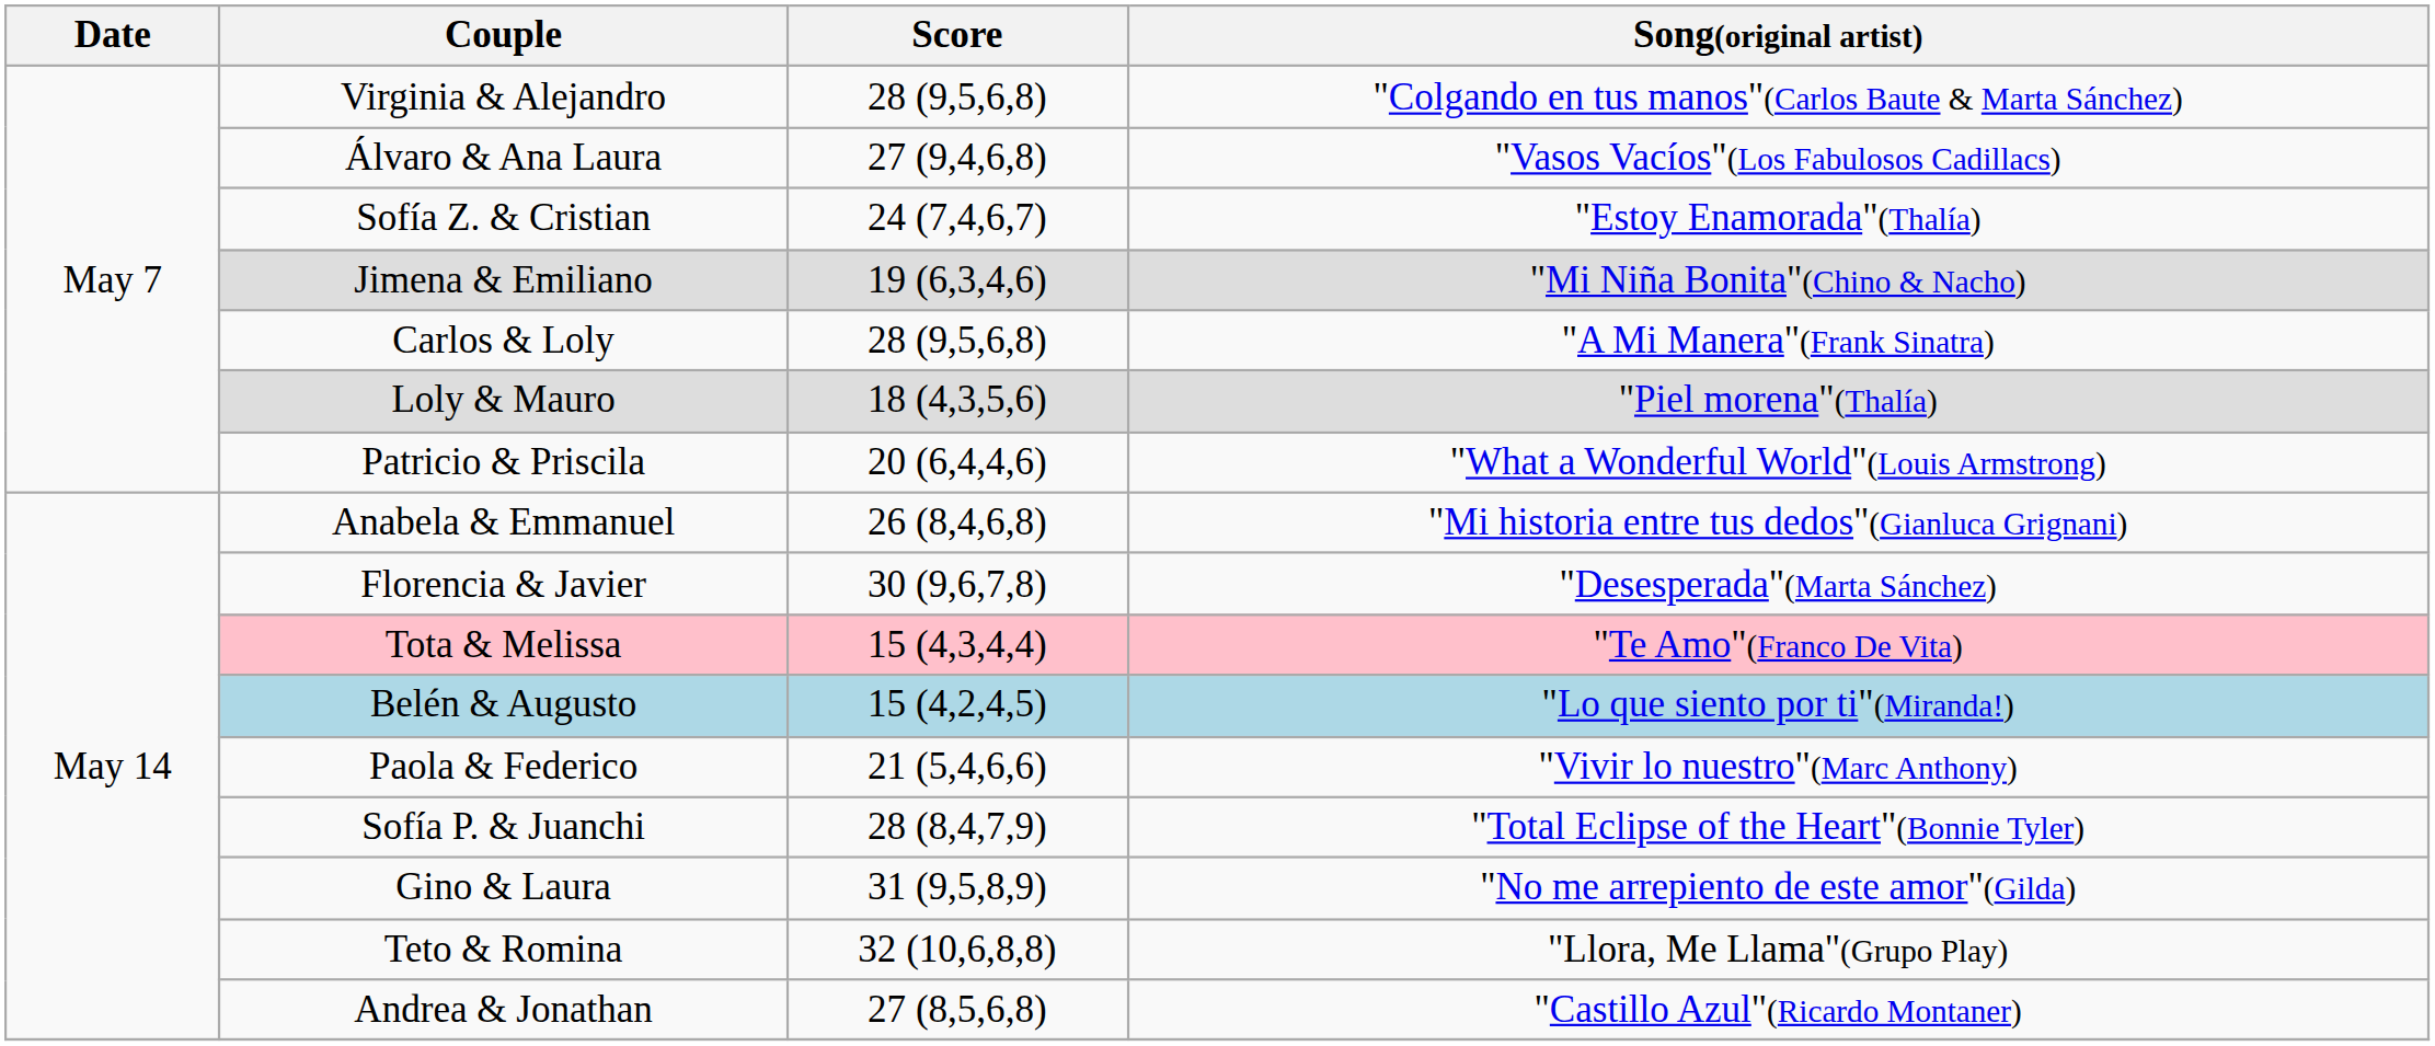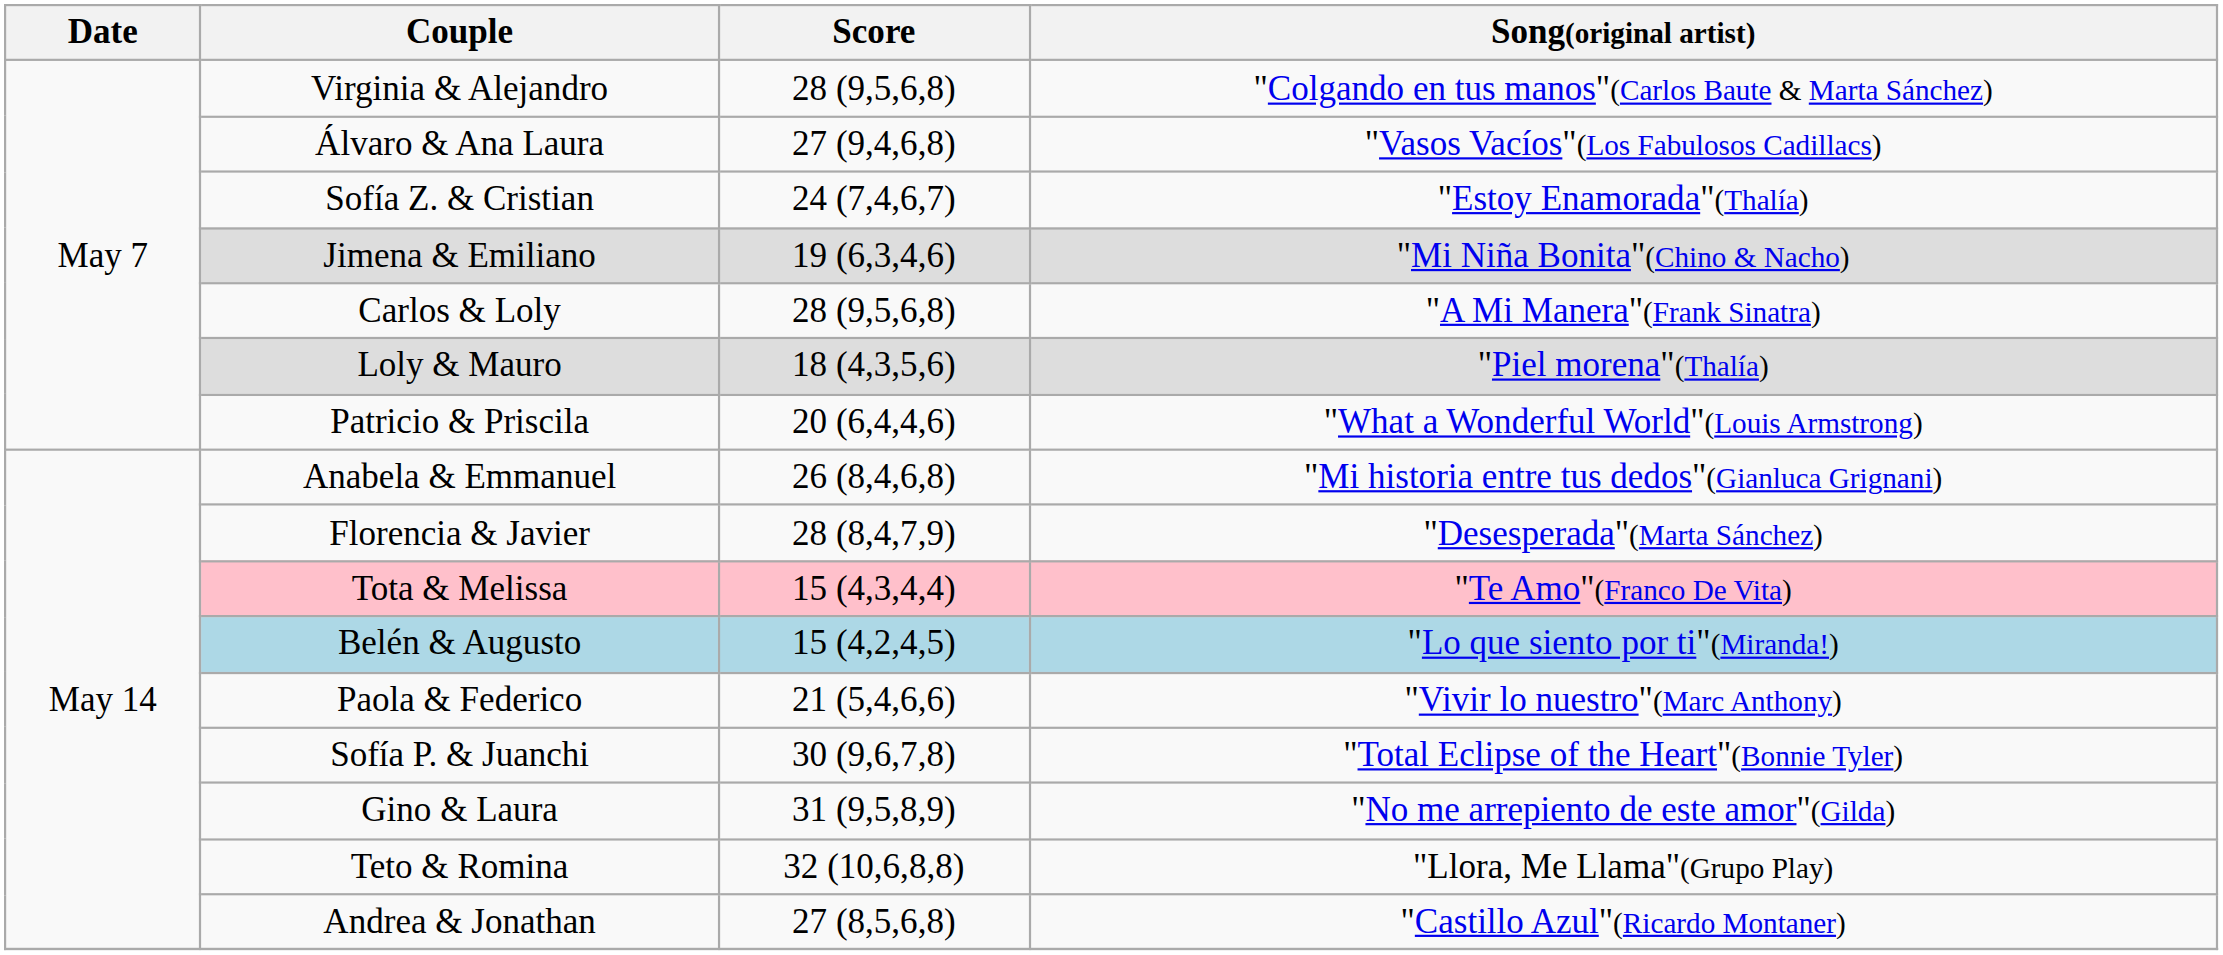 <table class="wikitable" style="text-align:center;width:80%;">
 <tr>
 <th>Date</th>
 <th>Couple</th>
 <th>Score</th>
 <th>Song<small>(original artist)</small></th>
 </tr>
 <tr>
 <td rowspan="7">May 7</td>
 <td>Virginia & Alejandro</td>
 <td>28 (9,5,6,8)</td>
 <td>"<a href='#'>Colgando en tus manos</a>"<small>(<a href='#'>Carlos Baute</a> & <a href='#'>Marta Sánchez</a>)</small></td>
 </tr>
 <tr>
 <td>Álvaro & Ana Laura</td>
 <td>27 (9,4,6,8)</td>
 <td>"<a href='#'>Vasos Vacíos</a>"<small>(<a href='#'>Los Fabulosos Cadillacs</a>)</small></td>
 </tr>
 <tr>
 <td>Sofía Z. & Cristian</td>
 <td>24 (7,4,6,7)</td>
 <td>"<a href='#'>Estoy Enamorada</a>"<small>(<a href='#'>Thalía</a>)</small></td>
 </tr>
 <tr>
 <td style="background:#ddd;">Jimena & Emiliano</td>
 <td style="background:#ddd;">19 (6,3,4,6)</td>
 <td style="background:#ddd;">"<a href='#'>Mi Niña Bonita</a>"<small>(<a href='#'>Chino & Nacho</a>)</small></td>
 </tr>
 <tr>
 <td>Carlos & Loly</td>
 <td>28 (9,5,6,8)</td>
 <td>"<a href='#'>A Mi Manera</a>"<small>(<a href='#'>Frank Sinatra</a>)</small></td>
 </tr>
 <tr>
 <td style="background:#ddd;">Loly & Mauro</td>
 <td style="background:#ddd;">18 (4,3,5,6)</td>
 <td style="background:#ddd;">"<a href='#'>Piel morena</a>"<small>(<a href='#'>Thalía</a>)</small></td>
 </tr>
 <tr>
 <td>Patricio & Priscila</td>
 <td>20 (6,4,4,6)</td>
 <td>"<a href='#'>What a Wonderful World</a>"<small>(<a href='#'>Louis Armstrong</a>)</small></td>
 </tr>
 <tr>
 <td rowspan="9">May 14</td>
 <td>Anabela & Emmanuel</td>
 <td>26 (8,4,6,8)</td>
 <td>"<a href='#'>Mi historia entre tus dedos</a>"<small>(<a href='#'>Gianluca Grignani</a>)</small></td>
 </tr>
 <tr>
 <td>Florencia & Javier</td>
-<td>30 (9,6,7,8)</td>
+<td>28 (8,4,7,9)</td>
 <td>"<a href='#'>Desesperada</a>"<small>(<a href='#'>Marta Sánchez</a>)</small></td>
 </tr>
 <tr>
 <td style="background:pink;">Tota & Melissa</td>
 <td style="background:pink;">15 (4,3,4,4)</td>
 <td style="background:pink;">"<a href='#'>Te Amo</a>"<small>(<a href='#'>Franco De Vita</a>)</small></td>
 </tr>
 <tr>
 <td style="background:lightblue;">Belén & Augusto</td>
 <td style="background:lightblue;">15 (4,2,4,5)</td>
 <td style="background:lightblue;">"<a href='#'>Lo que siento por ti</a>"<small>(<a href='#'>Miranda!</a>)</small></td>
 </tr>
 <tr>
 <td>Paola & Federico</td>
 <td>21 (5,4,6,6)</td>
 <td>"<a href='#'>Vivir lo nuestro</a>"<small>(<a href='#'>Marc Anthony</a>)</small></td>
 </tr>
 <tr>
 <td>Sofía P. & Juanchi</td>
-<td>28 (8,4,7,9)</td>
+<td>30 (9,6,7,8)</td>
 <td>"<a href='#'>Total Eclipse of the Heart</a>"<small>(<a href='#'>Bonnie Tyler</a>)</small></td>
 </tr>
 <tr>
 <td>Gino & Laura</td>
 <td>31 (9,5,8,9)</td>
 <td>"<a href='#'>No me arrepiento de este amor</a>"<small>(<a href='#'>Gilda</a>)</small></td>
 </tr>
 <tr>
 <td>Teto & Romina</td>
 <td>32 (10,6,8,8)</td>
 <td>"Llora, Me Llama"<small>(Grupo Play)</small></td>
 </tr>
 <tr>
 <td>Andrea & Jonathan</td>
 <td>27 (8,5,6,8)</td>
 <td>"<a href='#'>Castillo Azul</a>"<small>(<a href='#'>Ricardo Montaner</a>)</small></td>
 </tr>
 <tr>
 </tr>
 </table>
